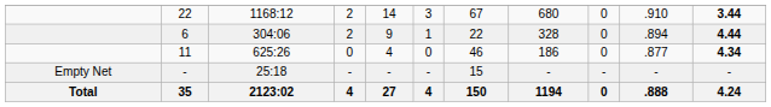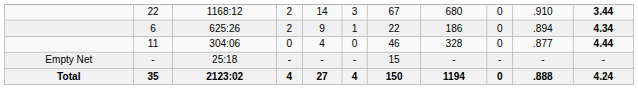 <table class="wikitable sortable" width ="1000">
 <tr align="center">
 </tr>
 <tr align="center" bgcolor="">
 <td></td>
 <td>22</td>
 <td>1168:12</td>
 <td>2</td>
 <td>14</td>
 <td>3</td>
 <td>67</td>
 <td>680</td>
 <td>0</td>
 <td>.910</td>
 <td><strong>3.44</strong></td>
 </tr>
 <tr align="center" bgcolor="f0f0f0">
 <td></td>
 <td>6</td>
-<td>304:06</td>
+<td>625:26</td>
 <td>2</td>
 <td>9</td>
 <td>1</td>
 <td>22</td>
-<td>328</td>
+<td>186</td>
 <td>0</td>
 <td>.894</td>
-<td><strong>4.44</strong></td>
+<td><strong>4.34</strong></td>
 </tr>
 <tr align="center" bgcolor="">
 <td></td>
 <td>11</td>
-<td>625:26</td>
+<td>304:06</td>
 <td>0</td>
 <td>4</td>
 <td>0</td>
 <td>46</td>
-<td>186</td>
+<td>328</td>
 <td>0</td>
 <td>.877</td>
-<td><strong>4.34</strong></td>
+<td><strong>4.44</strong></td>
 </tr>
 <tr align="center" bgcolor="f0f0f0">
 <td>Empty Net</td>
 <td>-</td>
 <td>25:18</td>
 <td>-</td>
 <td>-</td>
 <td>-</td>
 <td>15</td>
 <td>-</td>
 <td>-</td>
 <td>-</td>
 <td>-</td>
 </tr>
 <tr>
 <th>Total</th>
 <th>35</th>
 <th>2123:02</th>
 <th>4</th>
 <th>27</th>
 <th>4</th>
 <th>150</th>
 <th>1194</th>
 <th>0</th>
 <th>.888</th>
 <th>4.24</th>
 </tr>
 </table>
